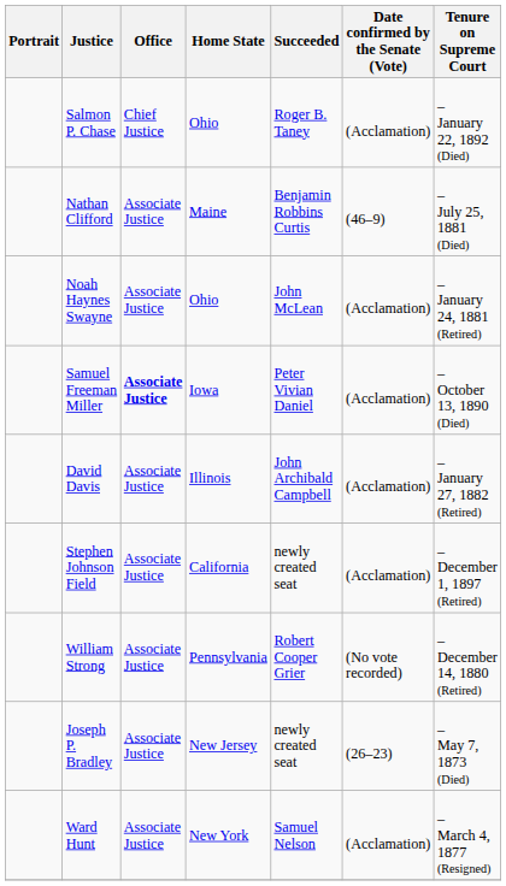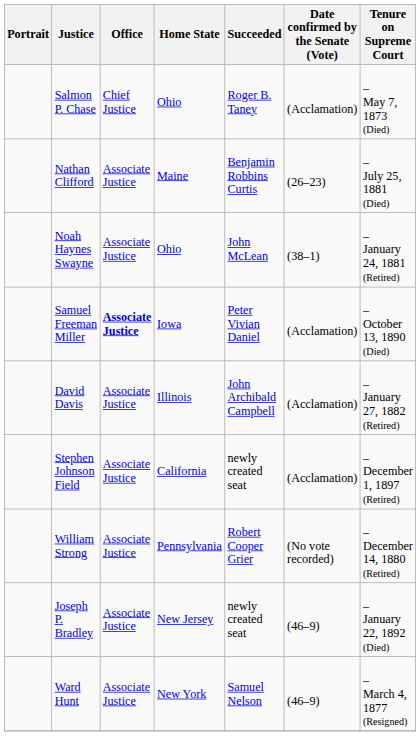 <table class="wikitable sortable">
 <tr>
 <th scope="col" style="width: 10px;">Portrait</th>
 <th scope="col" style="width: 10px;">Justice</th>
 <th scope="col" style="width: 10px;">Office</th>
 <th scope="col" style="width: 10px;">Home State</th>
 <th scope="col" style="width: 10px;">Succeeded</th>
 <th scope="col" style="width: 10px;">Date confirmed by the Senate<br>(Vote)</th>
 <th scope="col" style="width: 10px;">Tenure on Supreme Court</th>
 </tr>
 <tr>
 <td></td>
 <td><a href='#'>Salmon P. Chase</a></td>
 <td><a href='#'>Chief Justice</a></td>
 <td><a href='#'>Ohio</a></td>
 <td><a href='#'>Roger B. Taney</a></td>
 <td><br>(Acclamation)</td>
-<td><br>–<br>January 22, 1892<br><small>(Died)</small></td>
+<td><br>–<br>May 7, 1873<br><small>(Died)</small></td>
 </tr>
 <tr>
 <td></td>
 <td><a href='#'>Nathan Clifford</a></td>
 <td><a href='#'>Associate Justice</a></td>
 <td><a href='#'>Maine</a></td>
 <td><a href='#'>Benjamin Robbins Curtis</a></td>
-<td><br>(46–9)</td>
+<td><br>(26–23)</td>
 <td><br>–<br>July 25, 1881<br><small>(Died)</small></td>
 </tr>
 <tr>
 <td></td>
 <td><a href='#'>Noah Haynes Swayne</a></td>
 <td><a href='#'>Associate Justice</a></td>
 <td><a href='#'>Ohio</a></td>
 <td><a href='#'>John McLean</a></td>
-<td><br>(Acclamation)</td>
+<td><br>(38–1)</td>
 <td><br>–<br>January 24, 1881<br><small>(Retired)</small></td>
 </tr>
 <tr>
 <td></td>
 <td><a href='#'>Samuel Freeman Miller</a></td>
 <td><strong><a href='#'>Associate Justice</a></strong></td>
 <td><a href='#'>Iowa</a></td>
 <td><a href='#'>Peter Vivian Daniel</a></td>
 <td><br>(Acclamation)</td>
 <td><br>–<br>October 13, 1890<br><small>(Died)</small></td>
 </tr>
 <tr>
 <td></td>
 <td><a href='#'>David Davis</a></td>
 <td><a href='#'>Associate Justice</a></td>
 <td><a href='#'>Illinois</a></td>
 <td><a href='#'>John Archibald Campbell</a></td>
 <td><br>(Acclamation)</td>
 <td><br>–<br>January 27, 1882<br><small>(Retired)</small></td>
 </tr>
 <tr>
 <td></td>
 <td><a href='#'>Stephen Johnson Field</a></td>
 <td><a href='#'>Associate Justice</a></td>
 <td><a href='#'>California</a></td>
 <td>newly created seat</td>
 <td><br>(Acclamation)</td>
 <td><br>–<br>December 1, 1897<br><small>(Retired)</small></td>
 </tr>
 <tr>
 <td></td>
 <td><a href='#'>William Strong</a></td>
 <td><a href='#'>Associate Justice</a></td>
 <td><a href='#'>Pennsylvania</a></td>
 <td><a href='#'>Robert Cooper Grier</a></td>
 <td><br>(No vote recorded)</td>
 <td><br>–<br>December 14, 1880<br><small>(Retired)</small></td>
 </tr>
 <tr>
 <td></td>
 <td><a href='#'>Joseph P. Bradley</a></td>
 <td><a href='#'>Associate Justice</a></td>
 <td><a href='#'>New Jersey</a></td>
 <td>newly created seat</td>
-<td><br>(26–23)</td>
-<td><br>–<br>May 7, 1873<br><small>(Died)</small></td>
+<td><br>(46–9)</td>
+<td><br>–<br>January 22, 1892<br><small>(Died)</small></td>
 </tr>
 <tr>
 <td></td>
 <td><a href='#'>Ward Hunt</a></td>
 <td><a href='#'>Associate Justice</a></td>
 <td><a href='#'>New York</a></td>
 <td><a href='#'>Samuel Nelson</a></td>
-<td><br>(Acclamation)</td>
+<td><br>(46–9)</td>
 <td><br>–<br>March 4, 1877<br><small>(Resigned)</small></td>
 </tr>
 <tr>
 </tr>
 </table>
